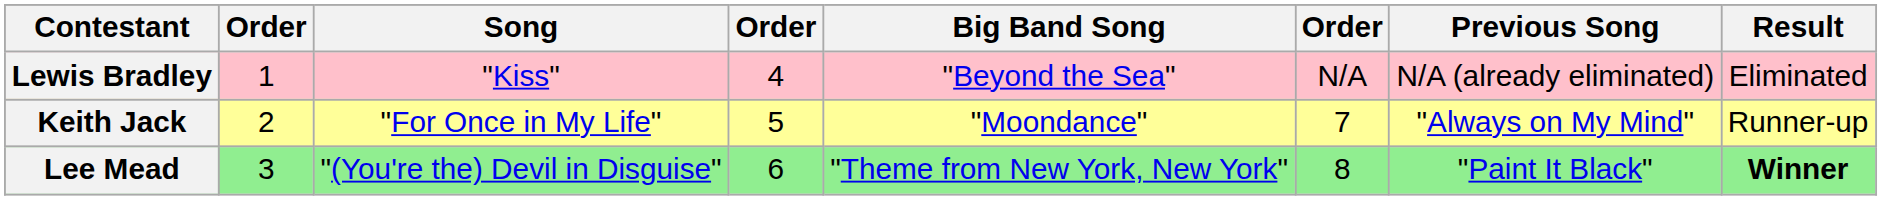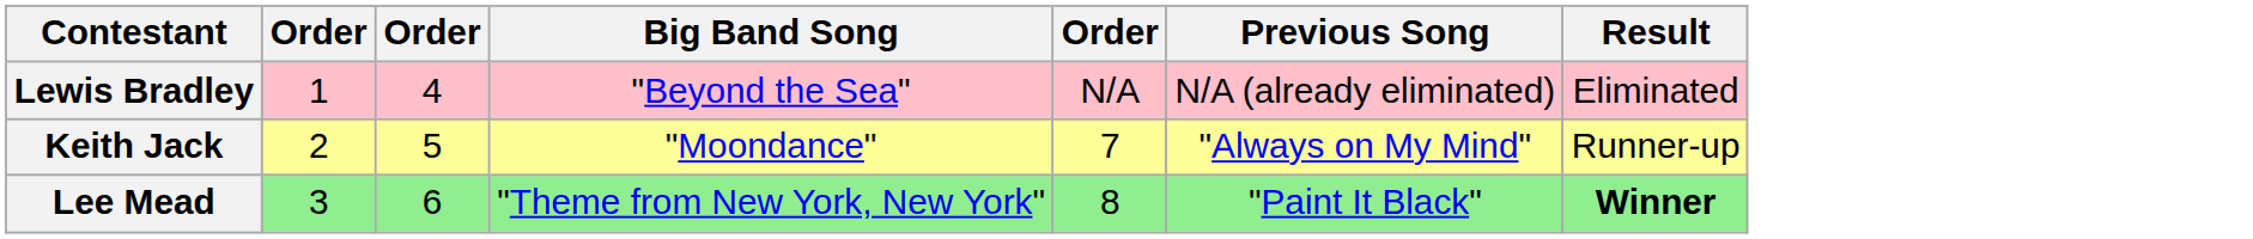 <table class="wikitable plainrowheaders" style="text-align:center;">
 <tr>
 <th scope="col">Contestant</th>
 <th scope="col">Order</th>
-<th scope="col">Song</th>
 <th scope="col">Order</th>
 <th scope="col">Big Band Song</th>
 <th scope="col">Order</th>
 <th scope="col">Previous Song</th>
 <th scope="col">Result</th>
 </tr>
 <tr style = "background:pink">
 <th scope="row">Lewis Bradley</th>
 <td>1</td>
-<td>"<a href='#'>Kiss</a>"</td>
 <td>4</td>
 <td>"<a href='#'>Beyond the Sea</a>"</td>
 <td>N/A</td>
 <td>N/A (already eliminated)</td>
 <td>Eliminated</td>
 </tr>
 <tr style="background:#ff9;">
 <th scope="row">Keith Jack</th>
 <td>2</td>
-<td>"<a href='#'>For Once in My Life</a>"</td>
 <td>5</td>
 <td>"<a href='#'>Moondance</a>"</td>
 <td>7</td>
 <td>"<a href='#'>Always on My Mind</a>"</td>
 <td>Runner-up</td>
 </tr>
 <tr style="background:lightgreen;">
 <th scope="row">Lee Mead</th>
 <td>3</td>
-<td>"<a href='#'>(You're the) Devil in Disguise</a>"</td>
 <td>6</td>
 <td>"<a href='#'>Theme from New York, New York</a>"</td>
 <td>8</td>
 <td>"<a href='#'>Paint It Black</a>"</td>
 <td><strong>Winner</strong></td>
 </tr>
 </table>
